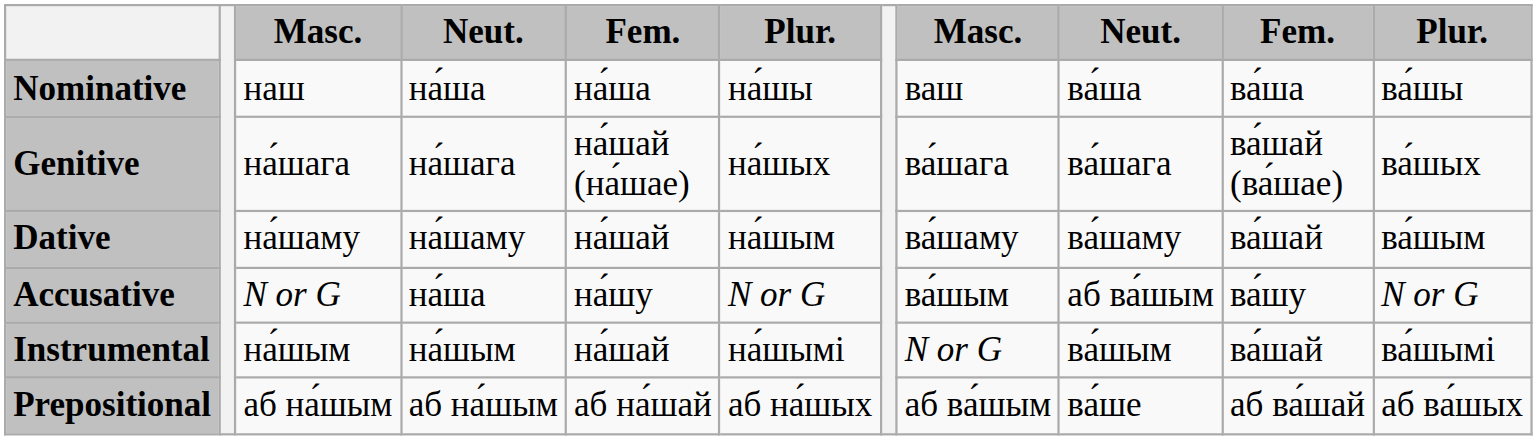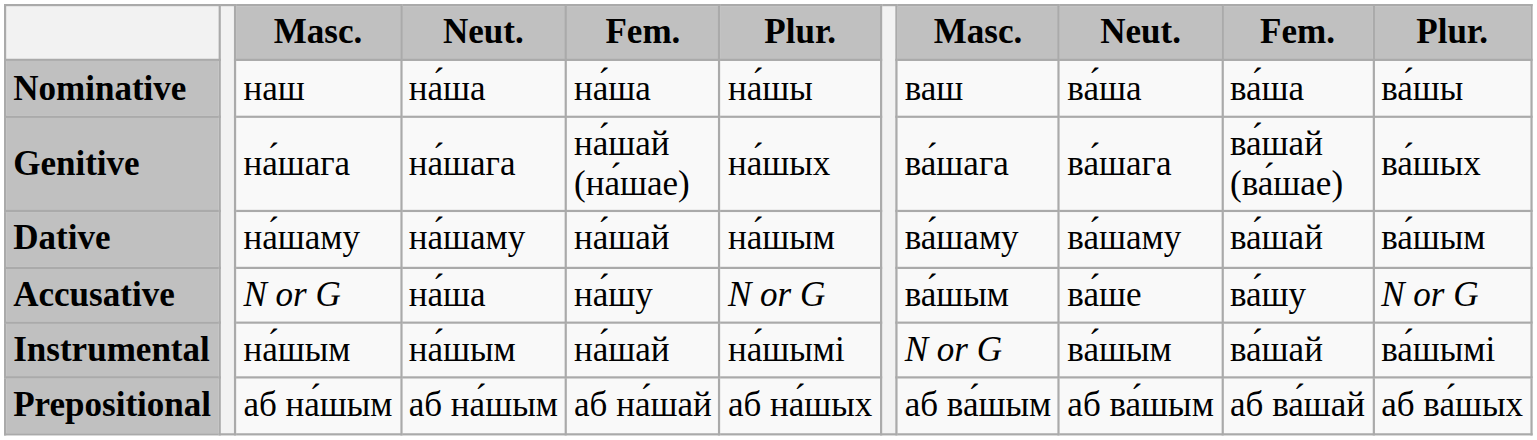 <table class="wikitable">
 <tr>
 <th></th>
 <th rowspan="7"></th>
 <th style="background:#C0C0C0">Masc.</th>
 <th style="background:#C0C0C0">Neut.</th>
 <th style="background:#C0C0C0">Fem.</th>
 <th style="background:#C0C0C0">Plur.</th>
 <th rowspan="7"></th>
 <th style="background:#C0C0C0">Masc.</th>
 <th style="background:#C0C0C0">Neut.</th>
 <th style="background:#C0C0C0">Fem.</th>
 <th style="background:#C0C0C0">Plur.</th>
 </tr>
 <tr>
 <td style="background:#C0C0C0"><strong>Nominative</strong></td>
 <td>наш</td>
 <td>на́ша</td>
 <td>на́ша</td>
 <td>на́шы</td>
 <td>ваш</td>
 <td>ва́ша</td>
 <td>ва́ша</td>
 <td>ва́шы</td>
 </tr>
 <tr>
 <td style="background:#C0C0C0"><strong>Genitive</strong></td>
 <td>на́шага</td>
 <td>на́шага</td>
 <td>на́шай<br>(на́шае)</td>
 <td>на́шых</td>
 <td>ва́шага</td>
 <td>ва́шага</td>
 <td>ва́шай<br>(ва́шае)</td>
 <td>ва́шых</td>
 </tr>
 <tr>
 <td style="background:#C0C0C0"><strong>Dative</strong></td>
 <td>на́шаму</td>
 <td>на́шаму</td>
 <td>на́шай</td>
 <td>на́шым</td>
 <td>ва́шаму</td>
 <td>ва́шаму</td>
 <td>ва́шай</td>
 <td>ва́шым</td>
 </tr>
 <tr>
 <td style="background:#C0C0C0"><strong>Accusative</strong></td>
 <td><em>N or G</em></td>
 <td>на́ша</td>
 <td>на́шу</td>
 <td><em>N or G</em></td>
 <td>ва́шым</td>
-<td>аб ва́шым</td>
+<td>ва́ше</td>
 <td>ва́шу</td>
 <td><em>N or G</em></td>
 </tr>
 <tr>
 <td style="background:#C0C0C0"><strong>Instrumental</strong></td>
 <td>на́шым</td>
 <td>на́шым</td>
 <td>на́шай</td>
 <td>на́шымі</td>
 <td><em>N or G</em></td>
 <td>ва́шым</td>
 <td>ва́шай</td>
 <td>ва́шымі</td>
 </tr>
 <tr>
 <td style="background:#C0C0C0"><strong>Prepositional</strong></td>
 <td>аб на́шым</td>
 <td>аб на́шым</td>
 <td>аб на́шай</td>
 <td>аб на́шых</td>
 <td>аб ва́шым</td>
-<td>ва́ше</td>
+<td>аб ва́шым</td>
 <td>аб ва́шай</td>
 <td>аб ва́шых</td>
 </tr>
 </table>
